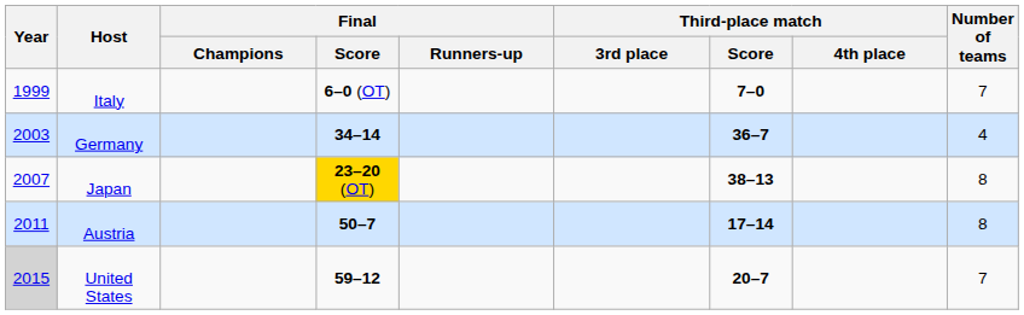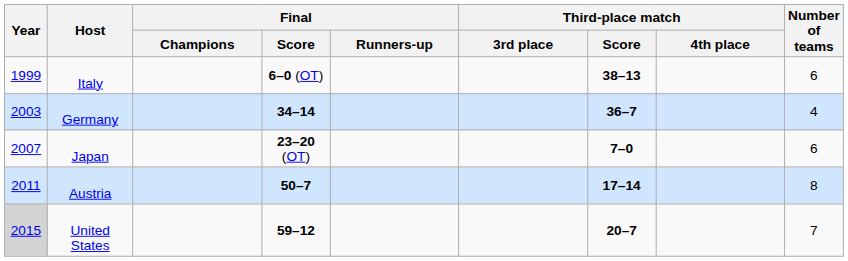 <table class="wikitable" style="font-size:90%; width: 100%; text-align: center;">
 <tr>
 <th rowspan=2 width=5%>Year</th>
 <th rowspan=2 width=10%>Host</th>
 <th colspan=3>Final</th>
 <th colspan=3>Third-place match</th>
 <th rowspan=2 width=4%>Number of teams</th>
 </tr>
 <tr>
 <th width=15%>Champions</th>
 <th width=8%>Score</th>
 <th width=15%>Runners-up</th>
 <th width=15%>3rd place</th>
 <th width=8%>Score</th>
 <th width=15%>4th place</th>
 </tr>
 <tr>
 <td><a href='#'>1999</a></td>
 <td> <br><a href='#'>Italy</a></td>
 <td><strong></strong></td>
 <td><strong>6–0</strong> (<a href='#'>OT</a>)</td>
 <td></td>
 <td></td>
-<td><strong>7–0</strong></td>
+<td><strong>38–13</strong></td>
 <td></td>
-<td>7</td>
+<td>6</td>
 </tr>
 <tr style="background: #D0E6FF;">
 <td><a href='#'>2003</a></td>
 <td> <br> <a href='#'>Germany</a></td>
 <td><strong></strong></td>
 <td><strong>34–14</strong></td>
 <td></td>
 <td></td>
 <td><strong>36–7</strong></td>
 <td></td>
 <td>4</td>
 </tr>
 <tr>
 <td><a href='#'>2007</a></td>
 <td> <br><a href='#'>Japan</a></td>
 <td><strong></strong></td>
-<td style="background: gold;"><strong>23–20</strong> (<a href='#'>OT</a>)</td>
+<td><strong>23–20</strong> (<a href='#'>OT</a>)</td>
 <td></td>
 <td></td>
-<td><strong>38–13</strong></td>
+<td><strong>7–0</strong></td>
 <td></td>
-<td>8</td>
+<td>6</td>
 </tr>
 <tr style="background: #D0E6FF;">
 <td><a href='#'>2011</a></td>
 <td> <br><a href='#'>Austria</a></td>
 <td><strong></strong></td>
 <td><strong>50–7</strong></td>
 <td></td>
 <td></td>
 <td><strong>17–14</strong></td>
 <td></td>
 <td>8</td>
 </tr>
 <tr>
 <td style="background: lightgrey;"><a href='#'>2015</a></td>
 <td> <br><a href='#'>United States</a></td>
 <td><strong></strong></td>
 <td><strong>59–12</strong></td>
 <td></td>
 <td></td>
 <td><strong>20–7</strong></td>
 <td></td>
 <td>7</td>
 </tr>
 </table>
